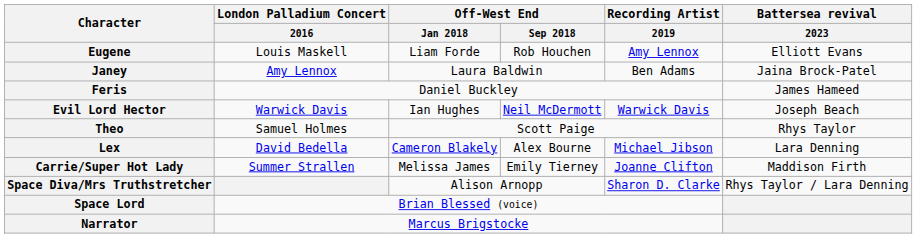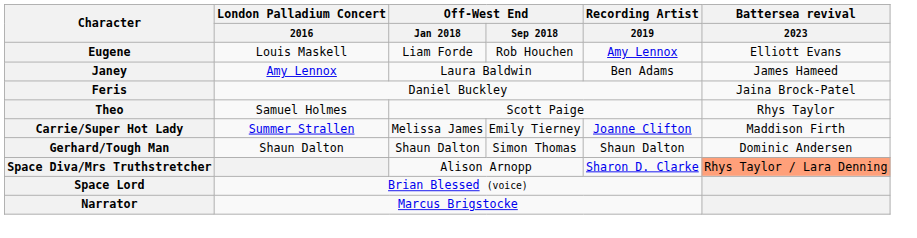 <table class="wikitable">
 <tr>
 <th rowspan="2">Character</th>
 <th>London Palladium Concert</th>
 <th colspan="2">Off-West End</th>
 <th>Recording Artist</th>
 <th>Battersea revival</th>
 </tr>
 <tr>
 <th><small>2016</small></th>
 <th><small>Jan 2018</small></th>
 <th><small>Sep 2018</small></th>
 <th><small>2019</small></th>
 <th><small>2023</small></th>
 </tr>
 <tr>
 <th>Eugene</th>
 <td align="center">Louis Maskell</td>
 <td align="center">Liam Forde</td>
 <td align="center">Rob Houchen</td>
 <td align="center"><a href='#'>Amy Lennox</a></td>
 <td align="center">Elliott Evans</td>
 </tr>
 <tr>
 <th>Janey</th>
 <td align="center"><a href='#'>Amy Lennox</a></td>
 <td colspan="2" align="center">Laura Baldwin</td>
 <td align="center">Ben Adams</td>
-<td align="center">Jaina Brock-Patel</td>
+<td align="center">James Hameed</td>
 </tr>
 <tr>
 <th>Feris</th>
 <td colspan="4" align="center">Daniel Buckley</td>
-<td align="center">James Hameed</td>
-</tr>
-<tr>
-<th>Evil Lord Hector</th>
-<td align="center"><a href='#'>Warwick Davis</a></td>
-<td align="center">Ian Hughes</td>
-<td align="center"><a href='#'>Neil McDermott</a></td>
-<td align="center"><a href='#'>Warwick Davis</a></td>
-<td align="center">Joseph Beach</td>
+<td align="center">Jaina Brock-Patel</td>
 </tr>
 <tr>
 <th>Theo</th>
 <td align="center">Samuel Holmes</td>
 <td colspan="3" align="center">Scott Paige</td>
 <td align="center">Rhys Taylor</td>
-</tr>
-<tr>
-<th>Lex</th>
-<td align="center"><a href='#'>David Bedella</a></td>
-<td align="center"><a href='#'>Cameron Blakely</a></td>
-<td align="center">Alex Bourne</td>
-<td align="center"><a href='#'>Michael Jibson</a></td>
-<td align="center">Lara Denning</td>
 </tr>
 <tr>
 <th>Carrie/Super Hot Lady</th>
 <td align="center"><a href='#'>Summer Strallen</a></td>
 <td align="center">Melissa James</td>
 <td align="center">Emily Tierney</td>
 <td align="center"><a href='#'>Joanne Clifton</a></td>
 <td align="center">Maddison Firth</td>
 </tr>
 <tr>
+<th>Gerhard/Tough Man</th>
+<td align="center">Shaun Dalton</td>
+<td align="center">Shaun Dalton</td>
+<td align="center">Simon Thomas</td>
+<td align="center">Shaun Dalton</td>
+<td align="center">Dominic Andersen</td>
+</tr>
+<tr>
 <th>Space Diva/Mrs Truthstretcher</th>
 <th></th>
 <td colspan="2" align="center">Alison Arnopp</td>
 <td align="center"><a href='#'>Sharon D. Clarke</a></td>
-<td align="center">Rhys Taylor / Lara Denning</td>
+<td align="center" style="background: lightsalmon;">Rhys Taylor / Lara Denning</td>
 </tr>
 <tr>
 <th>Space Lord</th>
 <td colspan="4" align="center"><a href='#'>Brian Blessed</a> <small>(voice)</small></td>
 <th></th>
 </tr>
 <tr>
 <th>Narrator</th>
 <td align="center" colspan="4"><a href='#'>Marcus Brigstocke</a></td>
 <th></th>
 </tr>
 </table>
